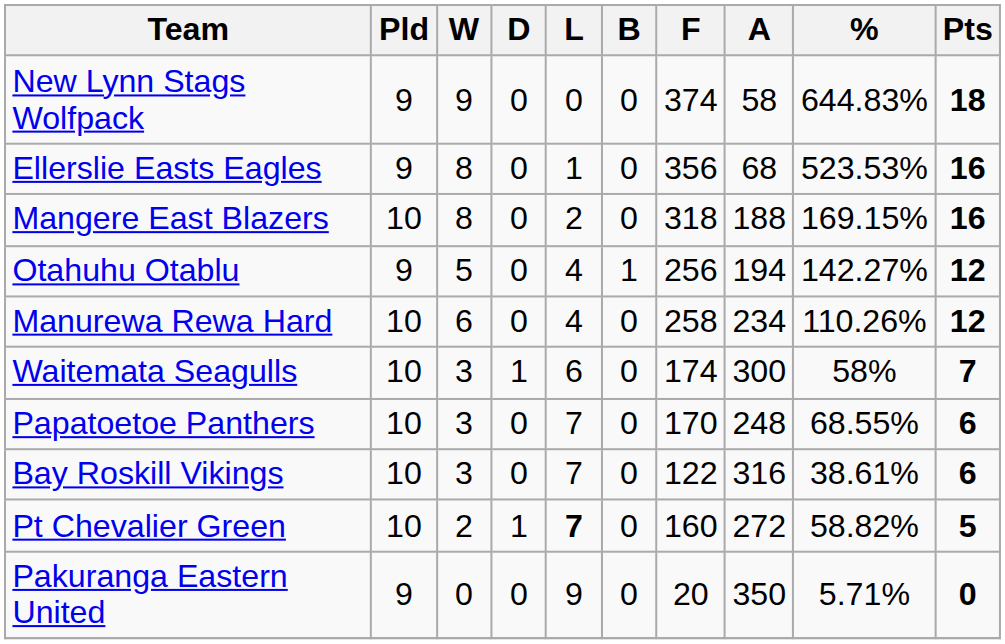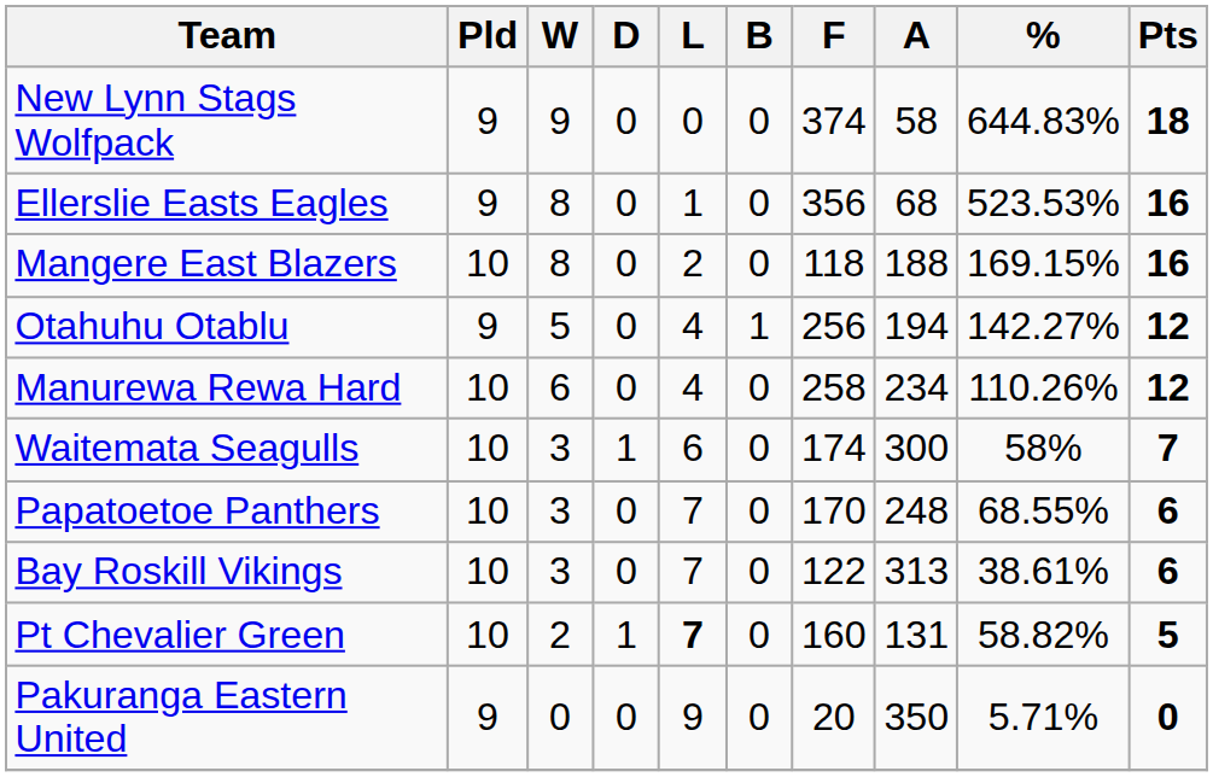 <table class="wikitable" style="text-align:center;">
 <tr>
 <th width=175>Team</th>
 <th width=20 abbr="Played">Pld</th>
 <th width=20 abbr="Won">W</th>
 <th width=20 abbr="Drawn">D</th>
 <th width=20 abbr="Lost">L</th>
 <th width=20 abbr="Bye">B</th>
 <th width=20 abbr="For">F</th>
 <th width=20 abbr="Against">A</th>
 <th width=20 abbr="Percentage">%</th>
 <th width=20 abbr="Points">Pts</th>
 </tr>
 <tr>
 <td style="text-align:left;"><a href='#'>New Lynn Stags Wolfpack</a></td>
 <td>9</td>
 <td>9</td>
 <td>0</td>
 <td>0</td>
 <td>0</td>
 <td>374</td>
 <td>58</td>
 <td>644.83%</td>
 <td><strong>18</strong></td>
 </tr>
 <tr>
 <td style="text-align:left;"><a href='#'>Ellerslie Easts Eagles</a></td>
 <td>9</td>
 <td>8</td>
 <td>0</td>
 <td>1</td>
 <td>0</td>
 <td>356</td>
 <td>68</td>
 <td>523.53%</td>
 <td><strong>16</strong></td>
 </tr>
 <tr>
 <td style="text-align:left;"><a href='#'>Mangere East Blazers</a></td>
 <td>10</td>
 <td>8</td>
 <td>0</td>
 <td>2</td>
 <td>0</td>
-<td>318</td>
+<td>118</td>
 <td>188</td>
 <td>169.15%</td>
 <td><strong>16</strong></td>
 </tr>
 <tr>
 <td style="text-align:left;"><a href='#'>Otahuhu Otablu</a></td>
 <td>9</td>
 <td>5</td>
 <td>0</td>
 <td>4</td>
 <td>1</td>
 <td>256</td>
 <td>194</td>
 <td>142.27%</td>
 <td><strong>12</strong></td>
 </tr>
 <tr>
 <td style="text-align:left;"><a href='#'>Manurewa Rewa Hard</a></td>
 <td>10</td>
 <td>6</td>
 <td>0</td>
 <td>4</td>
 <td>0</td>
 <td>258</td>
 <td>234</td>
 <td>110.26%</td>
 <td><strong>12</strong></td>
 </tr>
 <tr>
 <td style="text-align:left;"><a href='#'>Waitemata Seagulls</a></td>
 <td>10</td>
 <td>3</td>
 <td>1</td>
 <td>6</td>
 <td>0</td>
 <td>174</td>
 <td>300</td>
 <td>58%</td>
 <td><strong>7</strong></td>
 </tr>
 <tr>
 <td style="text-align:left;"><a href='#'>Papatoetoe Panthers</a></td>
 <td>10</td>
 <td>3</td>
 <td>0</td>
 <td>7</td>
 <td>0</td>
 <td>170</td>
 <td>248</td>
 <td>68.55%</td>
 <td><strong>6</strong></td>
 </tr>
 <tr>
 <td style="text-align:left;"><a href='#'>Bay Roskill Vikings</a></td>
 <td>10</td>
 <td>3</td>
 <td>0</td>
 <td>7</td>
 <td>0</td>
 <td>122</td>
-<td>316</td>
+<td>313</td>
 <td>38.61%</td>
 <td><strong>6</strong></td>
 </tr>
 <tr>
 <td style="text-align:left;"><a href='#'>Pt Chevalier Green</a></td>
 <td>10</td>
 <td>2</td>
 <td>1</td>
 <td><strong>7</strong></td>
 <td>0</td>
 <td>160</td>
-<td>272</td>
+<td>131</td>
 <td>58.82%</td>
 <td><strong>5</strong></td>
 </tr>
 <tr>
 <td style="text-align:left;"><a href='#'>Pakuranga Eastern United</a></td>
 <td>9</td>
 <td>0</td>
 <td>0</td>
 <td>9</td>
 <td>0</td>
 <td>20</td>
 <td>350</td>
 <td>5.71%</td>
 <td><strong>0</strong></td>
 </tr>
 <tr>
 </tr>
 </table>
